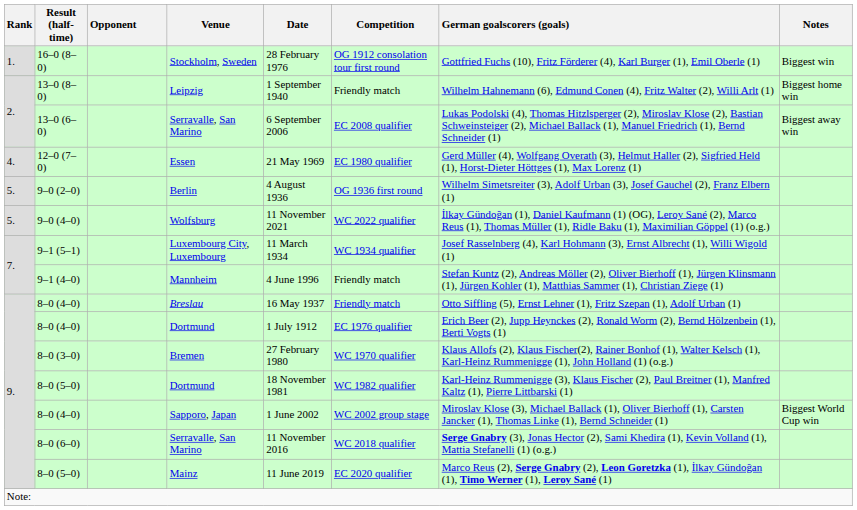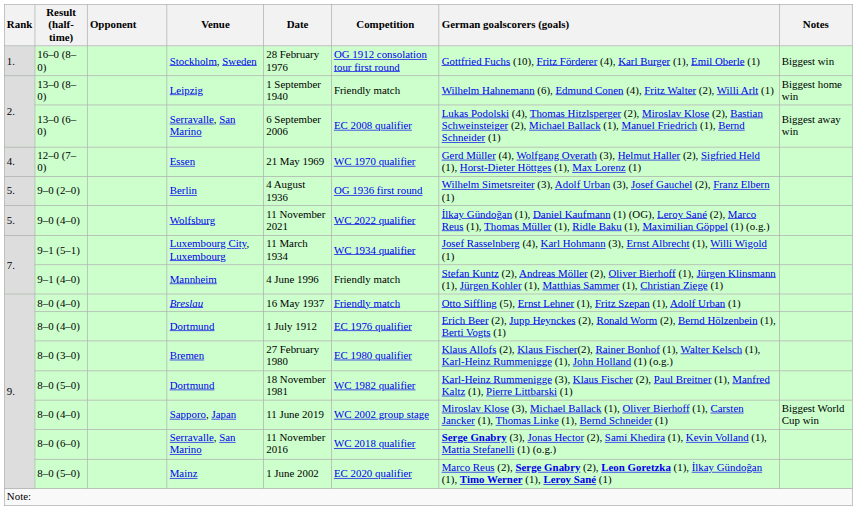 <table class="wikitable" style="text-align:left;">
 <tr>
 <th>Rank</th>
 <th style="width:70px">Result (half-time)</th>
 <th style="text-align:left; width:110px">Opponent</th>
 <th>Venue</th>
 <th>Date</th>
 <th>Competition</th>
 <th style="text-align:left">German goalscorers (goals)</th>
 <th style="width:100px">Notes</th>
 </tr>
 <tr style="background:#CCFFCC">
 <td style="background:#DDDDDD;">1.</td>
 <td>16–0 (8–0)</td>
 <td style="text-align:left"></td>
 <td><a href='#'>Stockholm</a>, <a href='#'>Sweden</a></td>
 <td>28 February 1976</td>
 <td style="text-align:left"><a href='#'>OG 1912 consolation tour first round</a></td>
 <td style="text-align:left"><a href='#'>Gottfried Fuchs</a> (10), <a href='#'>Fritz Förderer</a> (4), <a href='#'>Karl Burger</a> (1), <a href='#'>Emil Oberle</a> (1)</td>
 <td>Biggest win</td>
 </tr>
 <tr style="background:#CCFFCC">
 <td rowspan="2" style="background:#DDDDDD;">2.</td>
 <td>13–0 (8–0)</td>
 <td style="text-align:left"></td>
 <td><a href='#'>Leipzig</a></td>
 <td>1 September 1940</td>
 <td style="text-align:left">Friendly match</td>
 <td style="text-align:left"><a href='#'>Wilhelm Hahnemann</a>  (6), <a href='#'>Edmund Conen</a> (4), <a href='#'>Fritz Walter</a> (2), <a href='#'>Willi Arlt</a> (1)</td>
 <td>Biggest home win</td>
 </tr>
 <tr style="background:#CCFFCC">
 <td>13–0 (6–0)</td>
 <td style="text-align:left"></td>
 <td><a href='#'>Serravalle</a>, <a href='#'>San Marino</a></td>
 <td>6 September 2006</td>
 <td style="text-align:left"><a href='#'>EC 2008 qualifier</a></td>
 <td style="text-align:left"><a href='#'>Lukas Podolski</a> (4), <a href='#'>Thomas Hitzlsperger</a> (2), <a href='#'>Miroslav Klose</a> (2), <a href='#'>Bastian Schweinsteiger</a> (2), <a href='#'>Michael Ballack</a> (1), <a href='#'>Manuel Friedrich</a> (1), <a href='#'>Bernd Schneider</a> (1)</td>
 <td>Biggest away win</td>
 </tr>
 <tr style="background:#CCFFCC">
 <td style="background:#DDDDDD;">4.</td>
 <td>12–0 (7–0)</td>
 <td style="text-align:left"></td>
 <td><a href='#'>Essen</a></td>
 <td>21 May 1969</td>
-<td style="text-align:left"><a href='#'>EC 1980 qualifier</a></td>
+<td style="text-align:left"><a href='#'>WC 1970 qualifier</a></td>
 <td style="text-align:left"><a href='#'>Gerd Müller</a> (4), <a href='#'>Wolfgang Overath</a> (3), <a href='#'>Helmut Haller</a> (2), <a href='#'>Sigfried Held</a> (1), <a href='#'>Horst-Dieter Höttges</a> (1), <a href='#'>Max Lorenz</a> (1)</td>
 <td></td>
 </tr>
 <tr style="background:#CCFFCC">
 <td style="background:#DDDDDD;">5.</td>
 <td>9–0 (2–0)</td>
 <td style="text-align:left"></td>
 <td><a href='#'>Berlin</a></td>
 <td>4 August 1936</td>
 <td style="text-align:left"><a href='#'>OG 1936 first round</a></td>
 <td style="text-align:left"><a href='#'>Wilhelm Simetsreiter</a> (3), <a href='#'>Adolf Urban</a> (3), <a href='#'>Josef Gauchel</a> (2), <a href='#'>Franz Elbern</a> (1)</td>
 <td></td>
 </tr>
 <tr style="background:#CCFFCC">
 <td style="background:#DDDDDD;">5.</td>
 <td>9–0 (4–0)</td>
 <td style="text-align:left"></td>
 <td><a href='#'>Wolfsburg</a></td>
 <td>11 November 2021</td>
 <td style="text-align:left"><a href='#'>WC 2022 qualifier</a></td>
 <td style="text-align:left"><a href='#'>İlkay Gündoğan</a> (1), <a href='#'>Daniel Kaufmann</a> (1) (OG), <a href='#'>Leroy Sané</a> (2), <a href='#'>Marco Reus</a> (1), <a href='#'>Thomas Müller</a> (1), <a href='#'>Ridle Baku</a> (1), <a href='#'>Maximilian Göppel</a> (1) (o.g.)</td>
 <td></td>
 </tr>
 <tr style="background:#CCFFCC">
 <td rowspan="2" style="background:#DDDDDD;">7.</td>
 <td>9–1 (5–1)</td>
 <td style="text-align:left"></td>
 <td><a href='#'>Luxembourg City</a>, <a href='#'>Luxembourg</a></td>
 <td>11 March 1934</td>
 <td style="text-align:left"><a href='#'>WC 1934 qualifier</a></td>
 <td style="text-align:left"><a href='#'>Josef Rasselnberg</a> (4), <a href='#'>Karl Hohmann</a> (3), <a href='#'>Ernst Albrecht</a> (1), <a href='#'>Willi Wigold</a> (1)</td>
 <td></td>
 </tr>
 <tr style="background:#CCFFCC">
 <td>9–1 (4–0)</td>
 <td style="text-align:left"></td>
 <td><a href='#'>Mannheim</a></td>
 <td>4 June 1996</td>
 <td style="text-align:left">Friendly match</td>
 <td style="text-align:left"><a href='#'>Stefan Kuntz</a> (2), <a href='#'>Andreas Möller</a> (2), <a href='#'>Oliver Bierhoff</a> (1), <a href='#'>Jürgen Klinsmann</a> (1), <a href='#'>Jürgen Kohler</a> (1), <a href='#'>Matthias Sammer</a> (1), <a href='#'>Christian Ziege</a> (1)</td>
 <td></td>
 </tr>
 <tr style="background:#CCFFCC">
 <td rowspan="7" style="background:#DDDDDD;">9.</td>
 <td>8–0 (4–0)</td>
 <td style="text-align:left"></td>
 <td><a href='#'><em>Breslau</em></a></td>
 <td>16 May 1937</td>
 <td style="text-align:left"><a href='#'>Friendly match</a></td>
 <td style="text-align:left"><a href='#'>Otto Siffling</a> (5), <a href='#'>Ernst Lehner</a> (1), <a href='#'>Fritz Szepan</a> (1), <a href='#'>Adolf Urban</a> (1)</td>
 <td></td>
 </tr>
 <tr style="background:#CCFFCC">
 <td>8–0 (4–0)</td>
 <td style="text-align:left"></td>
 <td><a href='#'>Dortmund</a></td>
 <td>1 July 1912</td>
 <td style="text-align:left"><a href='#'>EC 1976 qualifier</a></td>
 <td style="text-align:left"><a href='#'>Erich Beer</a> (2), <a href='#'>Jupp Heynckes</a> (2), <a href='#'>Ronald Worm</a> (2), <a href='#'>Bernd Hölzenbein</a> (1), <a href='#'>Berti Vogts</a> (1)</td>
 <td></td>
 </tr>
 <tr style="background:#CCFFCC">
 <td>8–0 (3–0)</td>
 <td style="text-align:left"></td>
 <td><a href='#'>Bremen</a></td>
 <td>27 February 1980</td>
-<td style="text-align:left"><a href='#'>WC 1970 qualifier</a></td>
+<td style="text-align:left"><a href='#'>EC 1980 qualifier</a></td>
 <td style="text-align:left"><a href='#'>Klaus Allofs</a> (2), <a href='#'>Klaus Fischer</a>(2), <a href='#'>Rainer Bonhof</a> (1), <a href='#'>Walter Kelsch</a> (1), <a href='#'>Karl-Heinz Rummenigge</a> (1), <a href='#'>John Holland</a> (1) (o.g.)</td>
 <td></td>
 </tr>
 <tr style="background:#CCFFCC">
 <td>8–0 (5–0)</td>
 <td style="text-align:left"></td>
 <td><a href='#'>Dortmund</a></td>
 <td>18 November 1981</td>
 <td style="text-align:left"><a href='#'>WC 1982 qualifier</a></td>
 <td style="text-align:left"><a href='#'>Karl-Heinz Rummenigge</a> (3), <a href='#'>Klaus Fischer</a> (2), <a href='#'>Paul Breitner</a> (1), <a href='#'>Manfred Kaltz</a> (1), <a href='#'>Pierre Littbarski</a> (1)</td>
 <td></td>
 </tr>
 <tr style="background:#CCFFCC">
 <td>8–0 (4–0)</td>
 <td style="text-align:left"></td>
 <td><a href='#'>Sapporo</a>, <a href='#'>Japan</a></td>
-<td>1 June 2002</td>
+<td>11 June 2019</td>
 <td style="text-align:left"><a href='#'>WC 2002 group stage</a></td>
 <td style="text-align:left"><a href='#'>Miroslav Klose</a> (3), <a href='#'>Michael Ballack</a> (1), <a href='#'>Oliver Bierhoff</a> (1), <a href='#'>Carsten Jancker</a> (1), <a href='#'>Thomas Linke</a> (1), <a href='#'>Bernd Schneider</a> (1)</td>
 <td>Biggest World Cup win</td>
 </tr>
 <tr style="background:#CCFFCC">
 <td>8–0 (6–0)</td>
 <td style="text-align:left"></td>
 <td><a href='#'>Serravalle</a>, <a href='#'>San Marino</a></td>
 <td>11 November 2016</td>
 <td style="text-align:left"><a href='#'>WC 2018 qualifier</a></td>
 <td style="text-align:left"><strong><a href='#'>Serge Gnabry</a></strong> (3), <a href='#'>Jonas Hector</a> (2), <a href='#'>Sami Khedira</a> (1), <a href='#'>Kevin Volland</a> (1), <a href='#'>Mattia Stefanelli</a> (1) (o.g.)</td>
 <td></td>
 </tr>
 <tr style="background:#CCFFCC">
 <td>8–0 (5–0)</td>
 <td style="text-align:left"></td>
 <td><a href='#'>Mainz</a></td>
-<td>11 June 2019</td>
+<td>1 June 2002</td>
 <td style="text-align:left"><a href='#'>EC 2020 qualifier</a></td>
 <td style="text-align:left"><a href='#'>Marco Reus</a> (2), <strong><a href='#'>Serge Gnabry</a></strong> (2), <strong><a href='#'>Leon Goretzka</a></strong> (1), <a href='#'>İlkay Gündoğan</a> (1), <strong><a href='#'>Timo Werner</a></strong> (1), <strong><a href='#'>Leroy Sané</a></strong> (1)</td>
 <td></td>
 </tr>
 <tr>
 <td colspan="9" style="text-align:left">Note:<br></td>
 </tr>
 </table>
